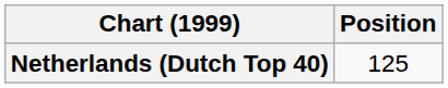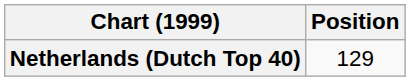 <table class="wikitable plainrowheaders" style="text-align:center">
 <tr>
 <th scope="col">Chart (1999)</th>
 <th scope="col">Position</th>
 </tr>
 <tr>
 <th scope="row">Netherlands (Dutch Top 40)</th>
-<td>125</td>
+<td>129</td>
 </tr>
 </table>
